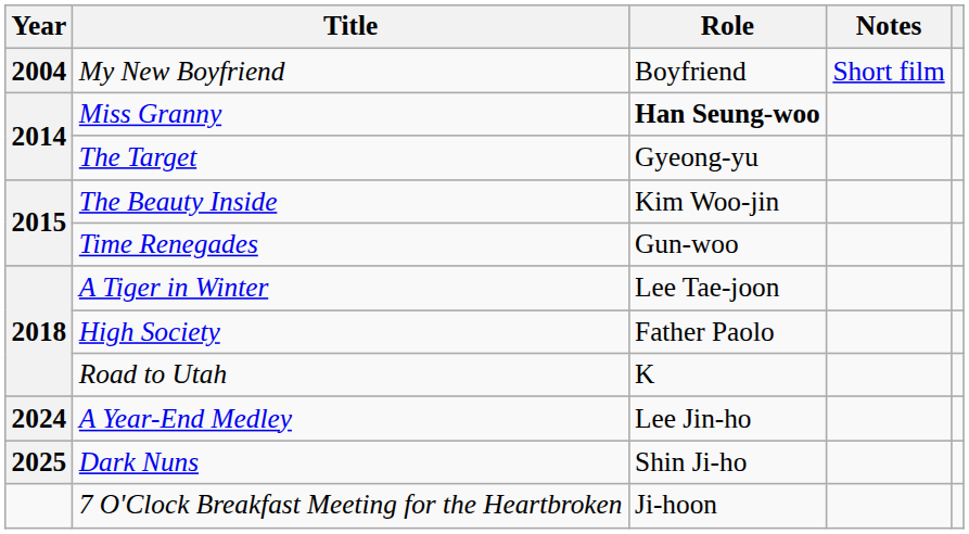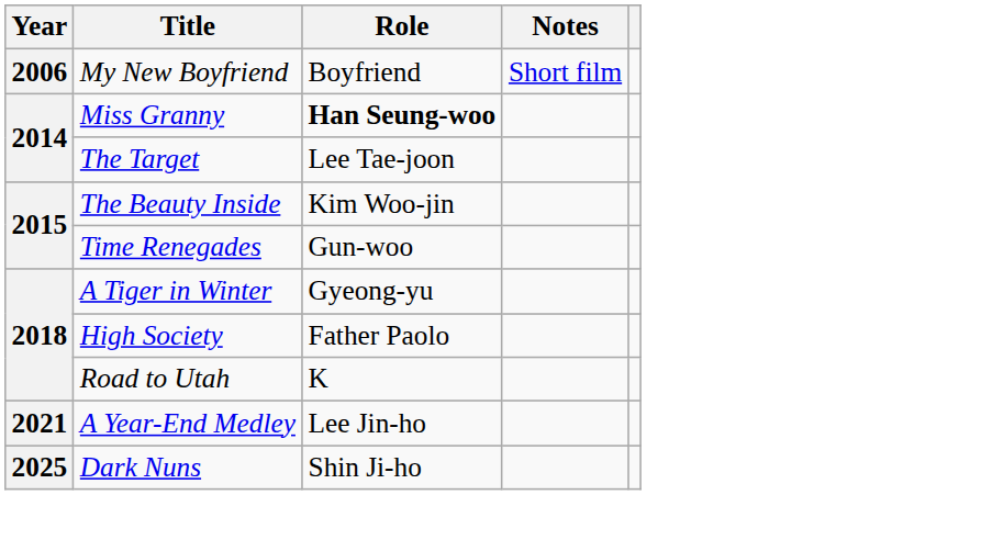 <table class="wikitable plainrowheaders sortable">
 <tr>
 <th scope="col">Year</th>
 <th scope="col">Title</th>
 <th scope="col">Role</th>
 <th scope="col" class="unsortable">Notes</th>
 <th scope="col" class="unsortable"></th>
 </tr>
 <tr>
-<th scope="row">2004</th>
+<th scope="row">2006</th>
 <td><em>My New Boyfriend</em></td>
 <td>Boyfriend</td>
 <td><a href='#'>Short film</a></td>
 <td></td>
 </tr>
 <tr>
 <th scope="row" rowspan="2">2014</th>
 <td><em><a href='#'>Miss Granny</a></em></td>
 <td><strong>Han Seung-woo</strong></td>
 <td></td>
 <td></td>
 </tr>
 <tr>
 <td><em><a href='#'>The Target</a></em></td>
-<td>Gyeong-yu</td>
+<td>Lee Tae-joon</td>
 <td></td>
 <td></td>
 </tr>
 <tr>
 <th scope="row" rowspan="2">2015</th>
 <td><em><a href='#'>The Beauty Inside</a></em></td>
 <td>Kim Woo-jin</td>
 <td></td>
 <td></td>
 </tr>
 <tr>
 <td><em><a href='#'>Time Renegades</a></em></td>
 <td>Gun-woo</td>
 <td></td>
 <td></td>
 </tr>
 <tr>
 <th scope="row" rowspan="3">2018</th>
 <td><em><a href='#'>A Tiger in Winter</a></em></td>
-<td>Lee Tae-joon</td>
+<td>Gyeong-yu</td>
 <td></td>
 <td></td>
 </tr>
 <tr>
 <td><em><a href='#'>High Society</a></em></td>
 <td>Father Paolo</td>
 <td></td>
 <td></td>
 </tr>
 <tr>
 <td><em>Road to Utah</em></td>
 <td>K</td>
 <td></td>
 <td></td>
 </tr>
 <tr>
-<th scope="row">2024</th>
+<th scope="row">2021</th>
 <td><em><a href='#'>A Year-End Medley</a></em></td>
 <td>Lee Jin-ho</td>
 <td></td>
 <td></td>
 </tr>
 <tr>
 <th scope="row">2025</th>
 <td><em><a href='#'>Dark Nuns</a></em></td>
 <td>Shin Ji-ho</td>
 <td></td>
 <td style="text-align:center"></td>
 </tr>
-<tr>
-<td></td>
-<td><em>7 O'Clock Breakfast Meeting for the Heartbroken</em></td>
-<td>Ji-hoon</td>
-<td></td>
-<td style="text-align:center"></td>
-</tr>
 </table>
